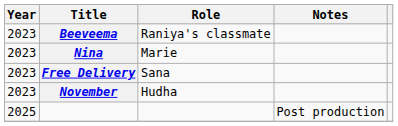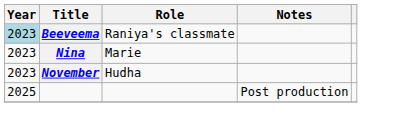 <table class="wikitable sortable plainrowheaders">
 <tr style="background:#ccc; text-align:center;">
 <th scope="col">Year</th>
 <th scope="col">Title</th>
 <th scope="col">Role</th>
 <th scope="col">Notes</th>
 <th scope="col" class="unsortable"></th>
 </tr>
 <tr>
-<td>2023</td>
+<td style="background: lightblue;">2023</td>
 <th scope="row"><em><a href='#'>Beeveema</a></em></th>
 <td>Raniya's classmate</td>
 <td></td>
 <td style="text-align: center;"></td>
 </tr>
 <tr>
 <td>2023</td>
 <th scope="row"><em><a href='#'>Nina</a></em></th>
 <td>Marie</td>
 <td></td>
 <td style="text-align: center;"></td>
-</tr>
-<tr>
-<td>2023</td>
-<th scope="row"><em><a href='#'>Free Delivery</a></em></th>
-<td>Sana</td>
-<td></td>
-<td style="text-align:center;"></td>
 </tr>
 <tr>
 <td>2023</td>
 <th scope="row"><em><a href='#'>November</a></em></th>
 <td>Hudha</td>
 <td></td>
 <td style="text-align: center;"></td>
 </tr>
 <tr>
 <td>2025</td>
 <td></td>
 <td></td>
 <td>Post production</td>
 <td></td>
 </tr>
 <tr>
 </tr>
 </table>
